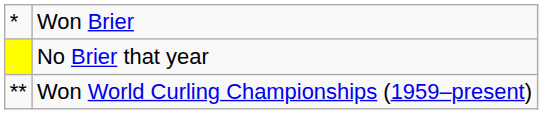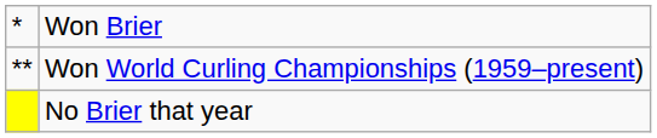 <table class="wikitable">
 <tr>
 <td>*</td>
 <td>Won <a href='#'>Brier</a></td>
 </tr>
 <tr>
+<td>**</td>
+<td>Won <a href='#'>World Curling Championships</a> (<a href='#'>1959–present</a>)</td>
+</tr>
+<tr>
 <td bgcolor="#ffff00"></td>
 <td>No <a href='#'>Brier</a> that year</td>
 </tr>
-<tr>
-<td>**</td>
-<td>Won <a href='#'>World Curling Championships</a> (<a href='#'>1959–present</a>)</td>
-</tr>
 </table>
